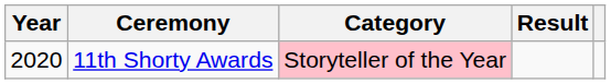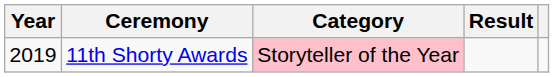 <table class="wikitable sortable">
 <tr>
 <th>Year</th>
 <th>Ceremony</th>
 <th>Category</th>
 <th>Result</th>
 <th class="unsortable"></th>
 </tr>
 <tr valign="top">
-<td>2020</td>
+<td>2019</td>
 <td><a href='#'>11th Shorty Awards</a></td>
 <td style="background: pink;">Storyteller of the Year</td>
 <td></td>
 <td></td>
 </tr>
 </table>
